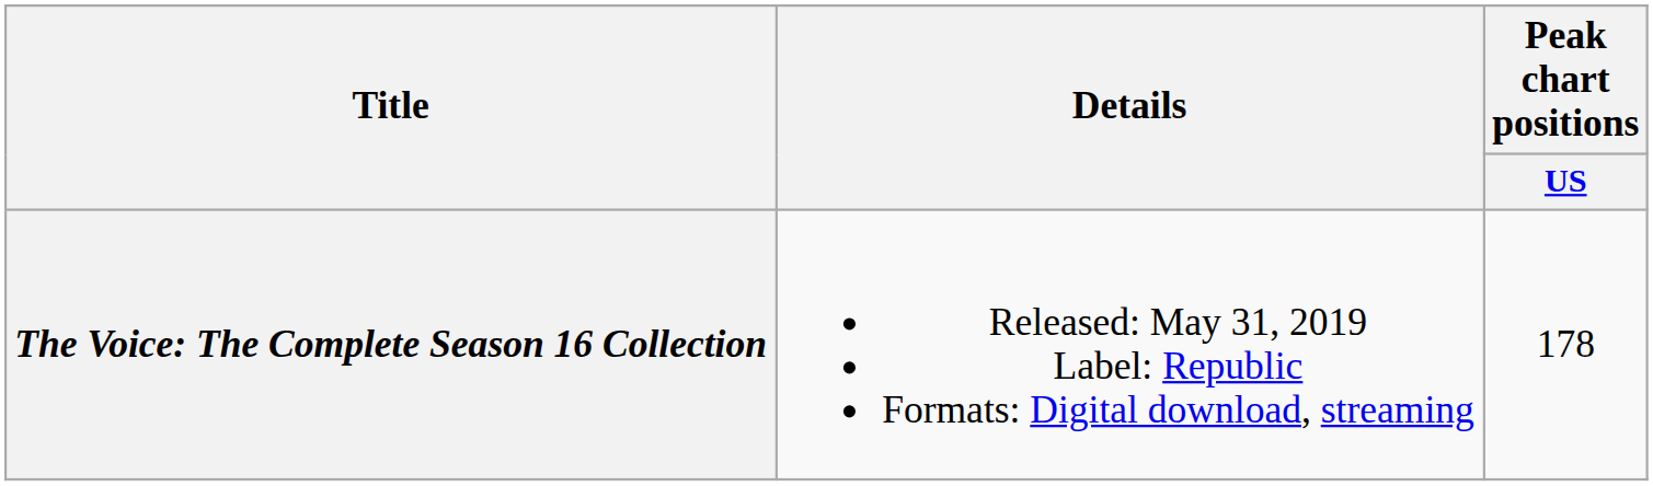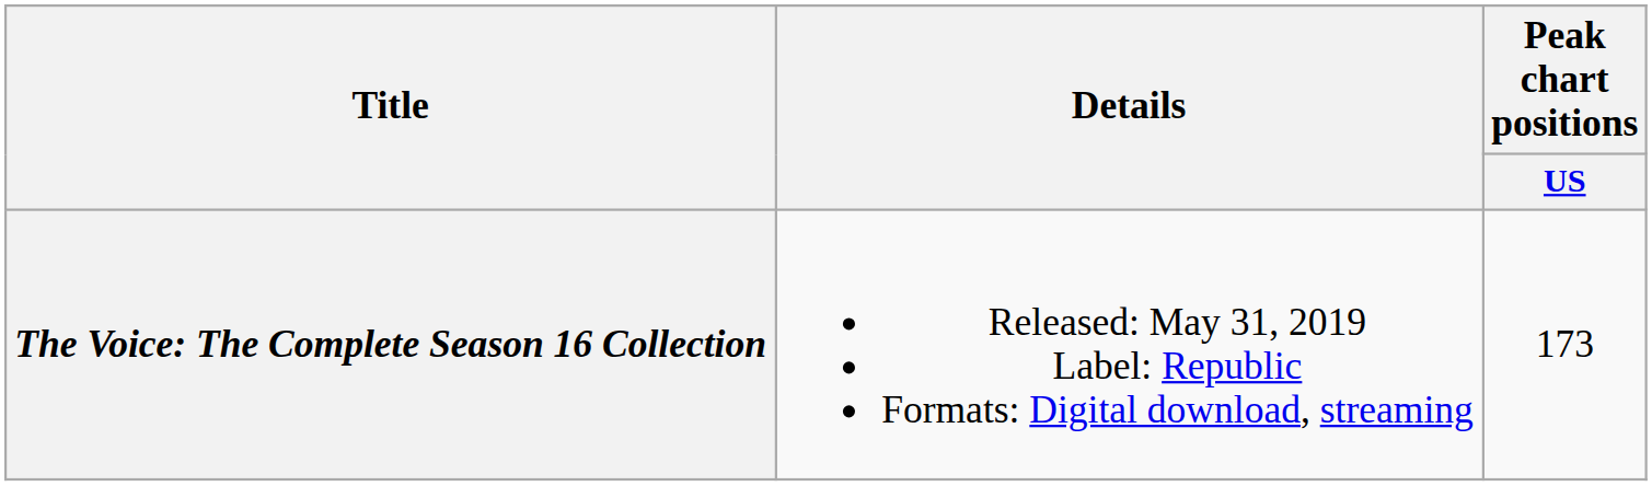 <table class="wikitable plainrowheaders" style="text-align:center;">
 <tr>
 <th scope="col" rowspan="2">Title</th>
 <th scope="col" rowspan="2">Details</th>
 <th scope="col" colspan="1">Peak chart positions</th>
 </tr>
 <tr>
 <th scope="col" style="width:3em;font-size:85%;"><a href='#'>US</a><br></th>
 </tr>
 <tr>
 <th scope="row"><em>The Voice: The Complete Season 16 Collection</em></th>
 <td><br><ul><li>Released: May 31, 2019</li><li>Label: <a href='#'>Republic</a></li><li>Formats: <a href='#'>Digital download</a>, <a href='#'>streaming</a></li></ul></td>
-<td>178</td>
+<td>173</td>
 </tr>
 </table>
